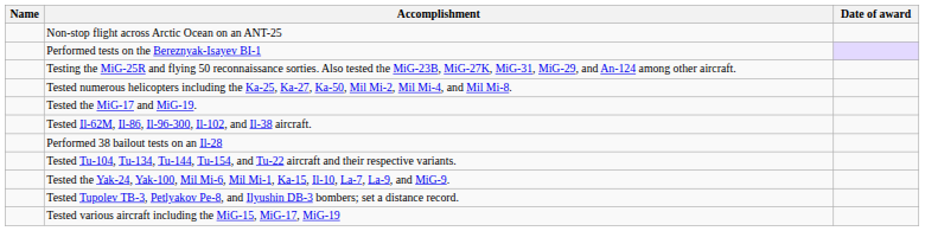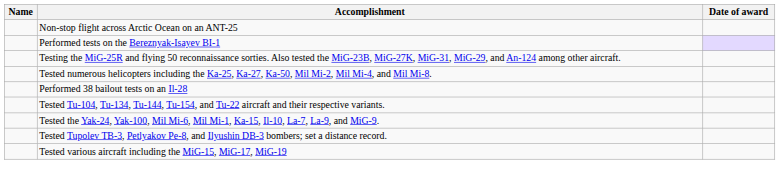 <table class="wikitable sortable" width="100%">
 <tr>
 <th>Name</th>
 <th>Accomplishment</th>
 <th>Date of award</th>
 </tr>
 <tr>
 <td><strong></strong><br></td>
 <td>Non-stop flight across Arctic Ocean on an ANT-25</td>
 <td></td>
 </tr>
 <tr>
 <td><strong></strong><br></td>
 <td>Performed tests on the <a href='#'>Bereznyak-Isayev BI-1</a></td>
 <td style="background:#e3d9ff;"></td>
 </tr>
 <tr>
 <td><strong></strong><br></td>
 <td>Testing the <a href='#'>MiG-25R</a> and flying 50 reconnaissance sorties. Also tested the <a href='#'>MiG-23B</a>, <a href='#'>MiG-27K</a>, <a href='#'>MiG-31</a>, <a href='#'>MiG-29</a>, and <a href='#'>An-124</a> among other aircraft.</td>
 <td></td>
 </tr>
 <tr>
 <td><strong></strong><br></td>
 <td>Tested numerous helicopters including the <a href='#'>Ka-25</a>, <a href='#'>Ka-27</a>, <a href='#'>Ka-50</a>, <a href='#'>Mil Mi-2</a>, <a href='#'>Mil Mi-4</a>, and <a href='#'>Mil Mi-8</a>.</td>
 <td></td>
 </tr>
 <tr>
 <td><strong></strong><br></td>
-<td>Tested the <a href='#'>MiG-17</a> and <a href='#'>MiG-19</a>.</td>
-<td></td>
-</tr>
-<tr>
-<td><strong></strong><br></td>
-<td>Tested <a href='#'>Il-62M</a>, <a href='#'>Il-86</a>, <a href='#'>Il-96-300</a>, <a href='#'>Il-102</a>, and <a href='#'>Il-38</a> aircraft.</td>
-<td></td>
-</tr>
-<tr>
-<td><strong></strong><br></td>
 <td>Performed 38 bailout tests on an <a href='#'>Il-28</a></td>
 <td></td>
 </tr>
 <tr>
 <td><strong></strong><br></td>
 <td>Tested <a href='#'>Tu-104</a>, <a href='#'>Tu-134</a>, <a href='#'>Tu-144</a>, <a href='#'>Tu-154</a>, and <a href='#'>Tu-22</a> aircraft and their respective variants.</td>
 <td></td>
 </tr>
 <tr>
 <td><strong></strong><br></td>
 <td>Tested the <a href='#'>Yak-24</a>, <a href='#'>Yak-100</a>, <a href='#'>Mil Mi-6</a>, <a href='#'>Mil Mi-1</a>, <a href='#'>Ka-15</a>, <a href='#'>Il-10</a>, <a href='#'>La-7</a>, <a href='#'>La-9</a>, and <a href='#'>MiG-9</a>.</td>
 <td></td>
 </tr>
 <tr>
 <td><strong></strong><br></td>
 <td>Tested <a href='#'>Tupolev TB-3</a>, <a href='#'>Petlyakov Pe-8</a>, and <a href='#'>Ilyushin DB-3</a> bombers; set a distance record.</td>
 <td></td>
 </tr>
 <tr>
 <td><strong></strong><br></td>
 <td>Tested various aircraft including the <a href='#'>MiG-15</a>, <a href='#'>MiG-17</a>, <a href='#'>MiG-19</a></td>
 <td></td>
 </tr>
 </table>
